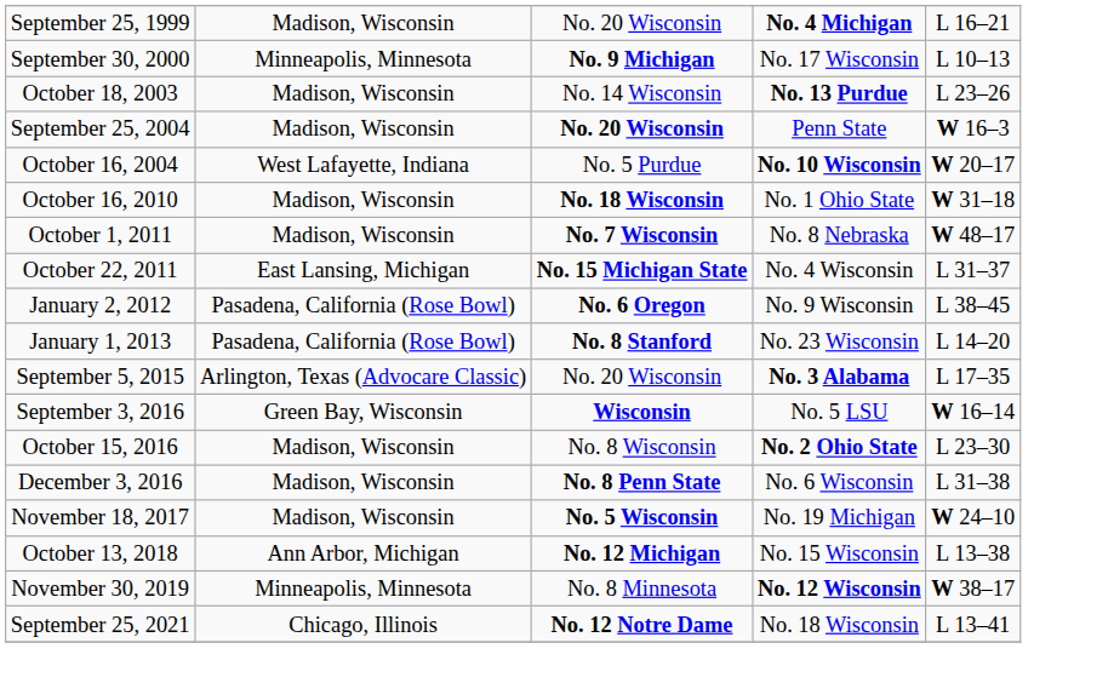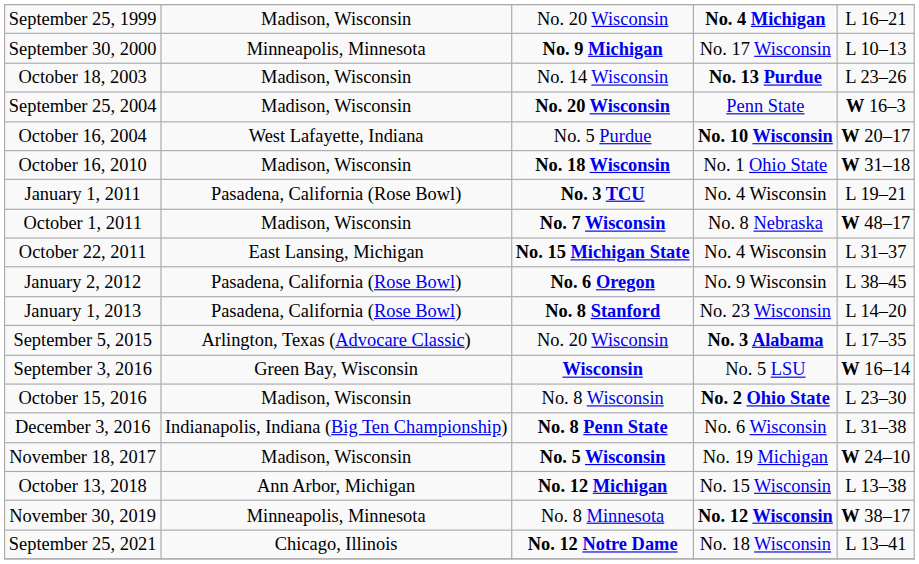 <table class="wikitable collapsible collapsed">
 <tr>
 </tr>
 <tr style="text-align:center;">
 <td>September 25, 1999</td>
 <td>Madison, Wisconsin</td>
 <td>No. 20 <a href='#'>Wisconsin</a></td>
 <td><strong>No. 4 <a href='#'>Michigan</a></strong></td>
 <td>L 16–21</td>
 </tr>
 <tr style="text-align:center;">
 <td>September 30, 2000</td>
 <td>Minneapolis, Minnesota</td>
 <td><strong>No. 9 <a href='#'>Michigan</a></strong></td>
 <td>No. 17 <a href='#'>Wisconsin</a></td>
 <td>L 10–13</td>
 </tr>
 <tr style="text-align:center;">
 <td>October 18, 2003</td>
 <td>Madison, Wisconsin</td>
 <td>No. 14 <a href='#'>Wisconsin</a></td>
 <td><strong>No. 13 <a href='#'>Purdue</a></strong></td>
 <td>L 23–26</td>
 </tr>
 <tr style="text-align:center;">
 <td>September 25, 2004</td>
 <td>Madison, Wisconsin</td>
 <td><strong>No. 20 <a href='#'>Wisconsin</a></strong></td>
 <td><a href='#'>Penn State</a></td>
 <td><strong>W</strong> 16–3</td>
 </tr>
 <tr style="text-align:center;">
 <td>October 16, 2004</td>
 <td>West Lafayette, Indiana</td>
 <td>No. 5 <a href='#'>Purdue</a></td>
 <td><strong>No. 10 <a href='#'>Wisconsin</a></strong></td>
 <td><strong>W</strong> 20–17</td>
 </tr>
 <tr style="text-align:center;">
 <td>October 16, 2010</td>
 <td>Madison, Wisconsin</td>
 <td><strong>No. 18 <a href='#'>Wisconsin</a></strong></td>
 <td>No. 1 <a href='#'>Ohio State</a></td>
 <td><strong>W</strong> 31–18</td>
+</tr>
+<tr style="text-align:center;">
+<td>January 1, 2011</td>
+<td>Pasadena, California (Rose Bowl)</td>
+<td><strong>No. 3 <a href='#'>TCU</a></strong></td>
+<td>No. 4 Wisconsin</td>
+<td>L 19–21</td>
 </tr>
 <tr style="text-align:center;">
 <td>October 1, 2011</td>
 <td>Madison, Wisconsin</td>
 <td><strong>No. 7 <a href='#'>Wisconsin</a></strong></td>
 <td>No. 8 <a href='#'>Nebraska</a></td>
 <td><strong>W</strong> 48–17</td>
 </tr>
 <tr style="text-align:center;">
 <td>October 22, 2011</td>
 <td>East Lansing, Michigan</td>
 <td><strong>No. 15 <a href='#'>Michigan State</a></strong></td>
 <td>No. 4 Wisconsin</td>
 <td>L 31–37</td>
 </tr>
 <tr style="text-align:center;">
 <td>January 2, 2012</td>
 <td>Pasadena, California (<a href='#'>Rose Bowl</a>)</td>
 <td><strong>No. 6 <a href='#'>Oregon</a></strong></td>
 <td>No. 9 Wisconsin</td>
 <td>L 38–45</td>
 </tr>
 <tr style="text-align:center;">
 <td>January 1, 2013</td>
 <td>Pasadena, California (<a href='#'>Rose Bowl</a>)</td>
 <td><strong>No. 8 <a href='#'>Stanford</a></strong></td>
 <td>No. 23 <a href='#'>Wisconsin</a></td>
 <td>L 14–20</td>
 </tr>
 <tr style="text-align:center;">
 <td>September 5, 2015</td>
 <td>Arlington, Texas (<a href='#'>Advocare Classic</a>)</td>
 <td>No. 20 <a href='#'>Wisconsin</a></td>
 <td><strong>No. 3 <a href='#'>Alabama</a></strong></td>
 <td>L 17–35</td>
 </tr>
 <tr style="text-align:center;">
 <td>September 3, 2016</td>
 <td>Green Bay, Wisconsin</td>
 <td><strong><a href='#'>Wisconsin</a></strong></td>
 <td>No. 5 <a href='#'>LSU</a></td>
 <td><strong>W</strong> 16–14</td>
 </tr>
 <tr style="text-align:center;">
 <td>October 15, 2016</td>
 <td>Madison, Wisconsin</td>
 <td>No. 8 <a href='#'>Wisconsin</a></td>
 <td><strong>No. 2 <a href='#'>Ohio State</a></strong></td>
 <td>L 23–30</td>
 </tr>
 <tr style="text-align:center;">
 <td>December 3, 2016</td>
-<td>Madison, Wisconsin</td>
+<td>Indianapolis, Indiana (<a href='#'>Big Ten Championship</a>)</td>
 <td><strong>No. 8 <a href='#'>Penn State</a></strong></td>
 <td>No. 6 <a href='#'>Wisconsin</a></td>
 <td>L 31–38</td>
 </tr>
 <tr style="text-align:center;">
 <td>November 18, 2017</td>
 <td>Madison, Wisconsin</td>
 <td><strong>No. 5 <a href='#'>Wisconsin</a></strong></td>
 <td>No. 19 <a href='#'>Michigan</a></td>
 <td><strong>W</strong> 24–10</td>
 </tr>
 <tr style="text-align:center;">
 <td>October 13, 2018</td>
 <td>Ann Arbor, Michigan</td>
 <td><strong>No. 12 <a href='#'>Michigan</a></strong></td>
 <td>No. 15 <a href='#'>Wisconsin</a></td>
 <td>L 13–38</td>
 </tr>
 <tr style="text-align:center;">
 <td>November 30, 2019</td>
 <td>Minneapolis, Minnesota</td>
 <td>No. 8 <a href='#'>Minnesota</a></td>
 <td><strong>No. 12 <a href='#'>Wisconsin</a></strong></td>
 <td><strong>W</strong> 38–17</td>
 </tr>
 <tr style="text-align:center;">
 <td>September 25, 2021</td>
 <td>Chicago, Illinois</td>
 <td><strong>No. 12 <a href='#'>Notre Dame</a></strong></td>
 <td>No. 18 <a href='#'>Wisconsin</a></td>
 <td>L 13–41</td>
 </tr>
 <tr>
 </tr>
 </table>
